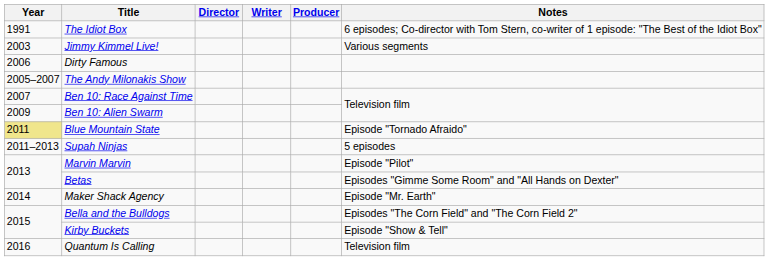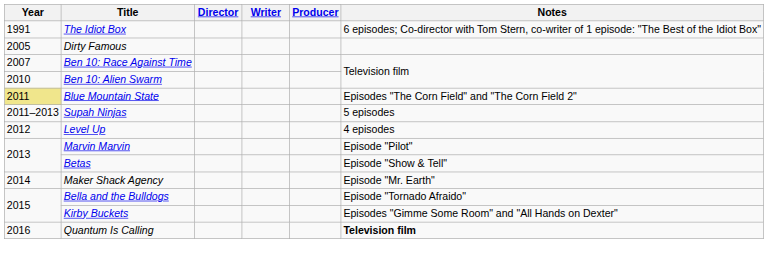 <table class="wikitable sortable">
 <tr>
 <th>Year</th>
 <th>Title</th>
 <th width="65"><a href='#'>Director</a></th>
 <th width="65"><a href='#'>Writer</a></th>
 <th width="65"><a href='#'>Producer</a></th>
 <th>Notes</th>
 </tr>
 <tr>
 <td>1991</td>
 <td><em><a href='#'>The Idiot Box</a></em></td>
 <td></td>
 <td></td>
 <td></td>
 <td>6 episodes; Co-director with Tom Stern, co-writer of 1 episode: "The Best of the Idiot Box"</td>
 </tr>
 <tr>
-<td>2003</td>
-<td><em><a href='#'>Jimmy Kimmel Live!</a></em></td>
-<td></td>
-<td></td>
-<td></td>
-<td>Various segments</td>
-</tr>
-<tr>
-<td>2006</td>
+<td>2005</td>
 <td><em>Dirty Famous</em></td>
-<td></td>
-<td></td>
-<td></td>
-<td></td>
-</tr>
-<tr>
-<td>2005–2007</td>
-<td><em><a href='#'>The Andy Milonakis Show</a></em></td>
 <td></td>
 <td></td>
 <td></td>
 <td></td>
 </tr>
 <tr>
 <td>2007</td>
 <td><em><a href='#'>Ben 10: Race Against Time</a></em></td>
 <td></td>
 <td></td>
 <td></td>
 <td rowspan="2">Television film</td>
 </tr>
 <tr>
-<td>2009</td>
+<td>2010</td>
 <td><em><a href='#'>Ben 10: Alien Swarm</a></em></td>
 <td></td>
 <td></td>
 <td></td>
 </tr>
 <tr>
 <td style="background: khaki;">2011</td>
 <td><em><a href='#'>Blue Mountain State</a></em></td>
 <td></td>
 <td></td>
 <td></td>
-<td>Episode "Tornado Afraido"</td>
+<td>Episodes "The Corn Field" and "The Corn Field 2"</td>
 </tr>
 <tr>
 <td>2011–2013</td>
 <td><em><a href='#'>Supah Ninjas</a></em></td>
 <td></td>
 <td></td>
 <td></td>
 <td>5 episodes</td>
+</tr>
+<tr>
+<td>2012</td>
+<td><em><a href='#'>Level Up</a></em></td>
+<td></td>
+<td></td>
+<td></td>
+<td>4 episodes</td>
 </tr>
 <tr>
 <td rowspan="2">2013</td>
 <td><em><a href='#'>Marvin Marvin</a></em></td>
 <td></td>
 <td></td>
 <td></td>
 <td>Episode "Pilot"</td>
 </tr>
 <tr>
 <td><em><a href='#'>Betas</a></em></td>
 <td></td>
 <td></td>
 <td></td>
-<td>Episodes "Gimme Some Room" and "All Hands on Dexter"</td>
+<td>Episode "Show & Tell"</td>
 </tr>
 <tr>
 <td>2014</td>
 <td><em>Maker Shack Agency</em></td>
 <td></td>
 <td></td>
 <td></td>
 <td>Episode "Mr. Earth"</td>
 </tr>
 <tr>
 <td rowspan="2">2015</td>
 <td><em><a href='#'>Bella and the Bulldogs</a></em></td>
 <td></td>
 <td></td>
 <td></td>
-<td>Episodes "The Corn Field" and "The Corn Field 2"</td>
+<td>Episode "Tornado Afraido"</td>
 </tr>
 <tr>
 <td><em><a href='#'>Kirby Buckets</a></em></td>
 <td></td>
 <td></td>
 <td></td>
-<td>Episode "Show & Tell"</td>
+<td>Episodes "Gimme Some Room" and "All Hands on Dexter"</td>
 </tr>
 <tr>
 <td>2016</td>
 <td><em>Quantum Is Calling</em></td>
 <td></td>
 <td></td>
 <td></td>
-<td>Television film</td>
+<td><strong>Television film</strong></td>
 </tr>
 </table>
